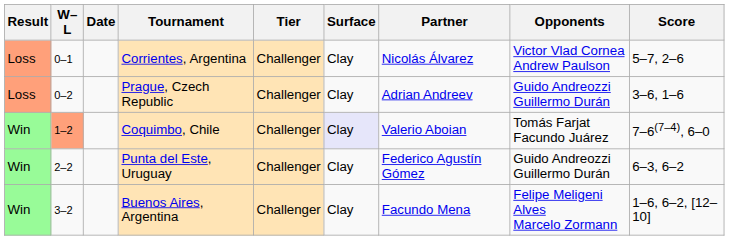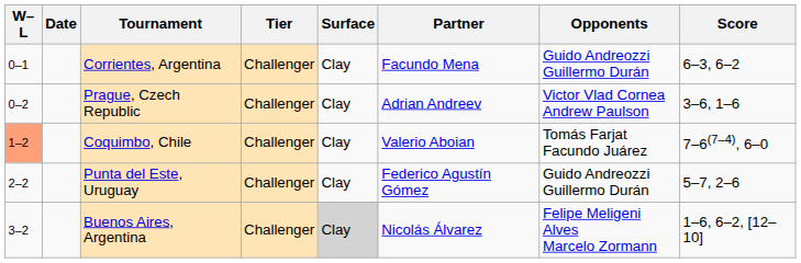 <table class="sortable wikitable">
 <tr>
-<th>Result</th>
 <th class="unsortable">W–L</th>
 <th>Date</th>
 <th>Tournament</th>
 <th>Tier</th>
 <th>Surface</th>
 <th>Partner</th>
 <th>Opponents</th>
 <th class="unsortable">Score</th>
 </tr>
 <tr>
-<td bgcolor=FFA07A>Loss</td>
 <td><small>0–1</small></td>
 <td><a href='#'></a></td>
 <td style=background:moccasin;><a href='#'>Corrientes</a>, Argentina</td>
 <td style=background:moccasin;>Challenger</td>
 <td>Clay</td>
-<td> <a href='#'>Nicolás Álvarez</a></td>
-<td> <a href='#'>Victor Vlad Cornea</a><br> <a href='#'>Andrew Paulson</a></td>
-<td>5–7, 2–6</td>
+<td> <a href='#'>Facundo Mena</a></td>
+<td> <a href='#'>Guido Andreozzi</a><br> <a href='#'>Guillermo Durán</a></td>
+<td>6–3, 6–2</td>
 </tr>
 <tr>
-<td bgcolor=FFA07A>Loss</td>
 <td><small>0–2</small></td>
 <td><a href='#'></a></td>
 <td style=background:moccasin;><a href='#'>Prague</a>, Czech Republic</td>
 <td style=background:moccasin;>Challenger</td>
 <td>Clay</td>
 <td> <a href='#'>Adrian Andreev</a></td>
-<td> <a href='#'>Guido Andreozzi</a><br> <a href='#'>Guillermo Durán</a></td>
+<td> <a href='#'>Victor Vlad Cornea</a><br> <a href='#'>Andrew Paulson</a></td>
 <td>3–6, 1–6</td>
 </tr>
 <tr>
-<td bgcolor=98FB98>Win</td>
 <td style="background: lightsalmon;"><small>1–2</small></td>
 <td><a href='#'></a></td>
 <td style=background:moccasin;><a href='#'>Coquimbo</a>, Chile</td>
 <td style=background:moccasin;>Challenger</td>
-<td style="background: lavender;">Clay</td>
+<td>Clay</td>
 <td> <a href='#'>Valerio Aboian</a></td>
 <td> Tomás Farjat<br> Facundo Juárez</td>
 <td>7–6<sup>(7–4)</sup>, 6–0</td>
 </tr>
 <tr>
-<td bgcolor=98FB98>Win</td>
 <td><small>2–2</small></td>
 <td><a href='#'></a></td>
 <td style="background:moccasin;"><a href='#'>Punta del Este</a>, Uruguay</td>
 <td style="background:moccasin;">Challenger</td>
 <td>Clay</td>
 <td> <a href='#'>Federico Agustín Gómez</a></td>
 <td> Guido Andreozzi<br> Guillermo Durán</td>
-<td>6–3, 6–2</td>
+<td>5–7, 2–6</td>
 </tr>
 <tr>
-<td bgcolor=98FB98>Win</td>
 <td><small>3–2</small></td>
 <td><a href='#'></a></td>
 <td style="background:moccasin;"><a href='#'>Buenos Aires</a>, Argentina</td>
 <td style="background:moccasin;">Challenger</td>
-<td>Clay</td>
-<td> <a href='#'>Facundo Mena</a></td>
+<td style="background: lightgrey;">Clay</td>
+<td> <a href='#'>Nicolás Álvarez</a></td>
 <td> <a href='#'>Felipe Meligeni Alves</a><br> <a href='#'>Marcelo Zormann</a></td>
 <td>1–6, 6–2, [12–10]</td>
 </tr>
 </table>
